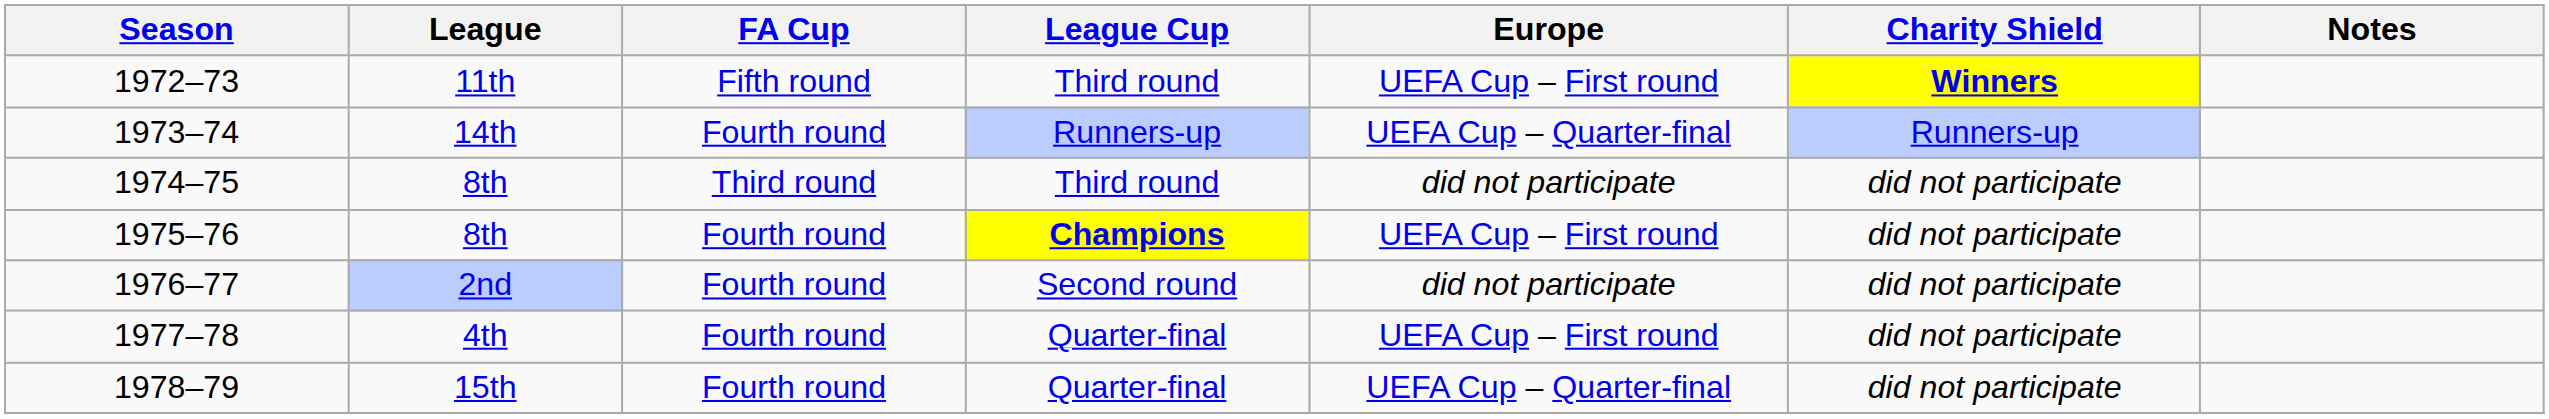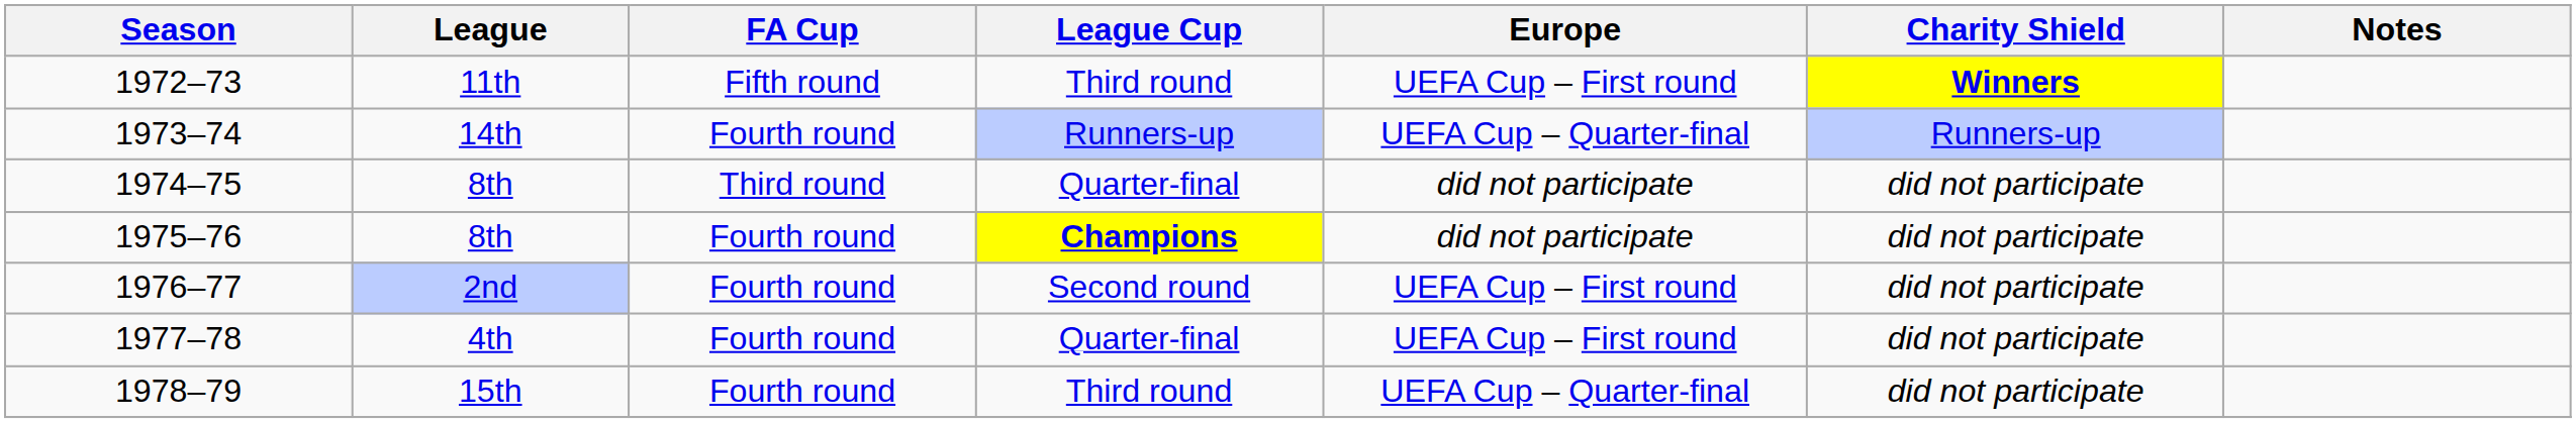 <table class="wikitable" style="text-align: center;" width=100%;>
 <tr>
 <th width=10%><a href='#'>Season</a></th>
 <th width=8%>League</th>
 <th width=10%><a href='#'>FA Cup</a></th>
 <th width=10%><a href='#'>League Cup</a></th>
 <th width=14%>Europe</th>
 <th width=12%><a href='#'>Charity Shield</a></th>
 <th width=10%>Notes</th>
 </tr>
 <tr>
 <td style="text-align:center;">1972–73</td>
 <td><a href='#'>11th</a></td>
 <td><a href='#'>Fifth round</a></td>
 <td><a href='#'>Third round</a></td>
 <td><a href='#'>UEFA Cup</a> – <a href='#'>First round</a></td>
 <td style="background:#FFFF00;"><strong><a href='#'>Winners</a></strong></td>
 <td></td>
 </tr>
 <tr>
 <td style="text-align:center;">1973–74</td>
 <td><a href='#'>14th</a></td>
 <td><a href='#'>Fourth round</a></td>
 <td style="background:#bbccff;"><a href='#'>Runners-up</a></td>
 <td><a href='#'>UEFA Cup</a> – <a href='#'>Quarter-final</a></td>
 <td style="background:#bbccff;"><a href='#'>Runners-up</a></td>
 <td></td>
 </tr>
 <tr>
 <td style="text-align:center;">1974–75</td>
 <td><a href='#'>8th</a></td>
 <td><a href='#'>Third round</a></td>
-<td><a href='#'>Third round</a></td>
+<td><a href='#'>Quarter-final</a></td>
 <td><em>did not participate</em></td>
 <td><em>did not participate</em></td>
 <td></td>
 </tr>
 <tr>
 <td style="text-align:center;">1975–76</td>
 <td><a href='#'>8th</a></td>
 <td><a href='#'>Fourth round</a></td>
 <td style="background:#FFFF00;"><strong><a href='#'>Champions</a></strong></td>
-<td><a href='#'>UEFA Cup</a> – <a href='#'>First round</a></td>
+<td><em>did not participate</em></td>
 <td><em>did not participate</em></td>
 <td></td>
 </tr>
 <tr>
 <td style="text-align:center;">1976–77</td>
 <td style="background:#bbccff;"><a href='#'>2nd</a></td>
 <td><a href='#'>Fourth round</a></td>
 <td><a href='#'>Second round</a></td>
-<td><em>did not participate</em></td>
+<td><a href='#'>UEFA Cup</a> – <a href='#'>First round</a></td>
 <td><em>did not participate</em></td>
 <td></td>
 </tr>
 <tr>
 <td style="text-align:center;">1977–78</td>
 <td><a href='#'>4th</a></td>
 <td><a href='#'>Fourth round</a></td>
 <td><a href='#'>Quarter-final</a></td>
 <td><a href='#'>UEFA Cup</a> – <a href='#'>First round</a></td>
 <td><em>did not participate</em></td>
 <td></td>
 </tr>
 <tr>
 <td style="text-align:center;">1978–79</td>
 <td><a href='#'>15th</a></td>
 <td><a href='#'>Fourth round</a></td>
-<td><a href='#'>Quarter-final</a></td>
+<td><a href='#'>Third round</a></td>
 <td><a href='#'>UEFA Cup</a> – <a href='#'>Quarter-final</a></td>
 <td><em>did not participate</em></td>
 <td></td>
 </tr>
 <tr>
 </tr>
 </table>
